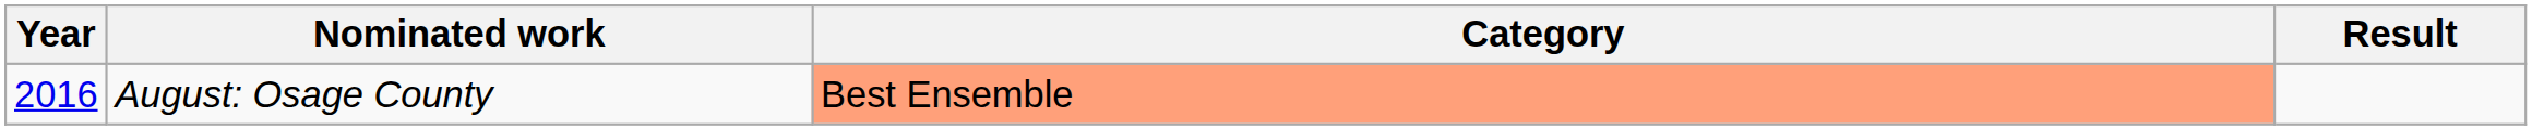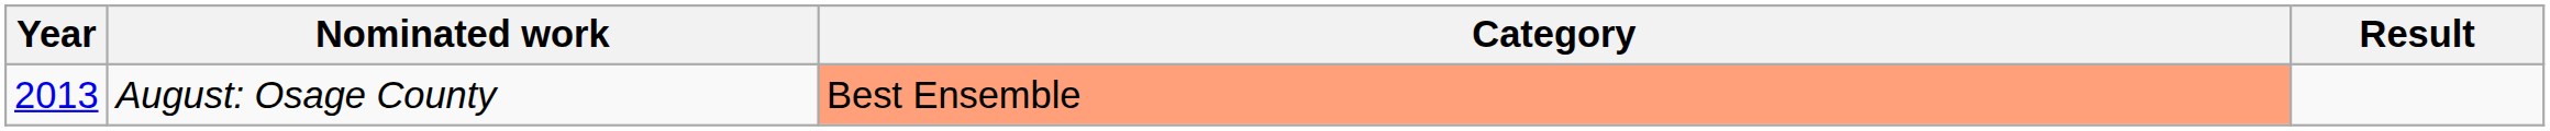 <table class=wikitable>
 <tr>
 <th width=4%>Year</th>
 <th width=28%>Nominated work</th>
 <th width=58%>Category</th>
 <th width=10%>Result</th>
 </tr>
 <tr>
-<td><a href='#'>2016</a></td>
+<td><a href='#'>2013</a></td>
 <td><em>August: Osage County</em></td>
 <td style="background: lightsalmon;">Best Ensemble</td>
 <td></td>
 </tr>
 </table>
